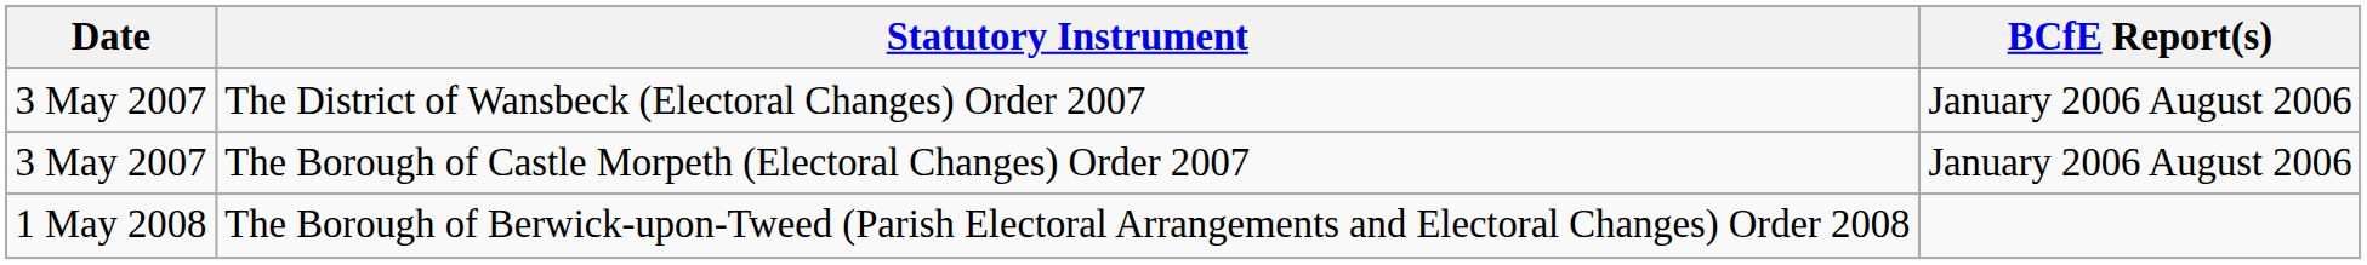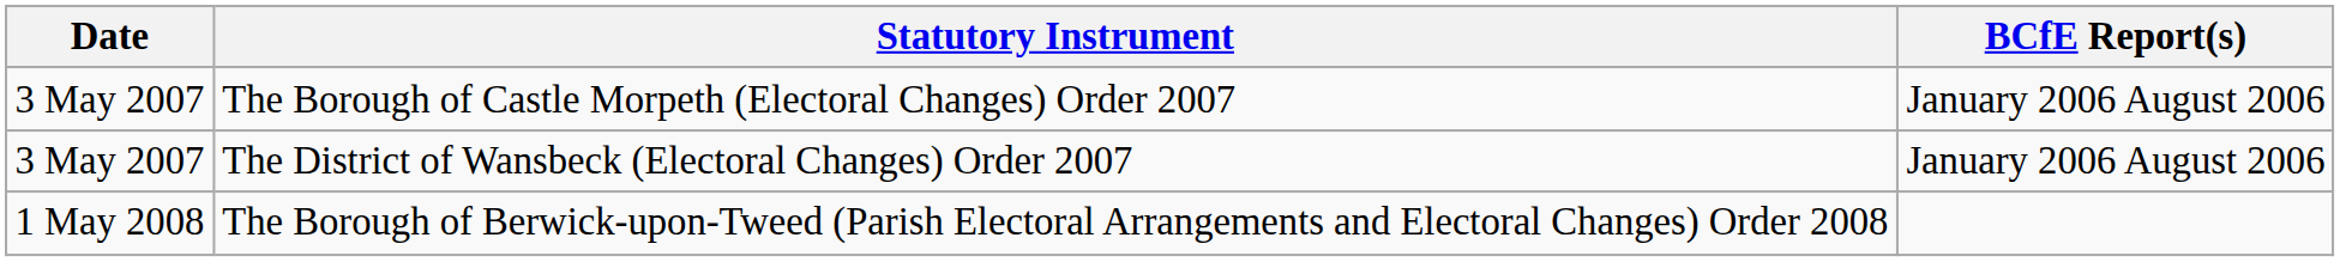 <table class="wikitable sortable">
 <tr>
 <th>Date</th>
 <th><a href='#'>Statutory Instrument</a></th>
 <th><a href='#'>BCfE</a> Report(s)</th>
 </tr>
 <tr>
 <td>3 May 2007</td>
-<td>The District of Wansbeck (Electoral Changes) Order 2007</td>
+<td>The Borough of Castle Morpeth (Electoral Changes) Order 2007</td>
 <td> January 2006  August 2006</td>
 </tr>
 <tr>
 <td>3 May 2007</td>
-<td>The Borough of Castle Morpeth (Electoral Changes) Order 2007</td>
+<td>The District of Wansbeck (Electoral Changes) Order 2007</td>
 <td> January 2006  August 2006</td>
 </tr>
 <tr>
 <td>1 May 2008</td>
 <td>The Borough of Berwick-upon-Tweed (Parish Electoral Arrangements and Electoral Changes) Order 2008</td>
 <td></td>
 </tr>
 </table>
